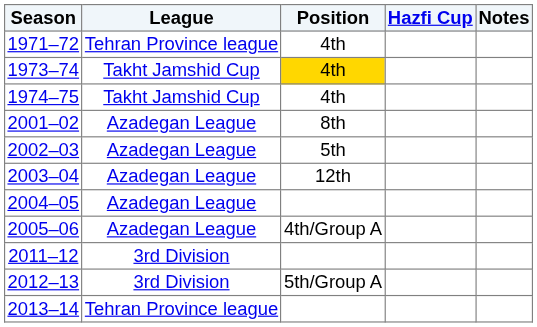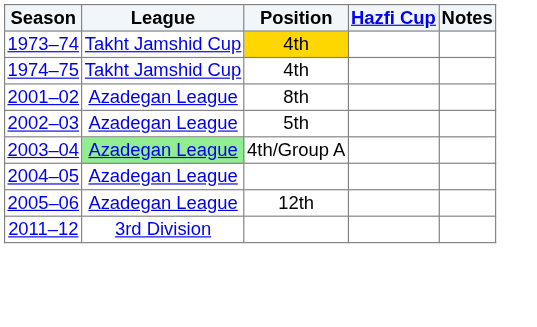 <table border="1" cellpadding="2" style="border-collapse:collapse; text-align:center; font-size:normal;">
 <tr style="background:#f0f6fa;">
 <th>Season</th>
 <th>League</th>
 <th>Position</th>
 <th><a href='#'>Hazfi Cup</a></th>
 <th>Notes</th>
-</tr>
-<tr>
-<td><a href='#'>1971–72</a></td>
-<td><a href='#'>Tehran Province league</a></td>
-<td>4th</td>
-<td></td>
-<td></td>
 </tr>
 <tr>
 <td><a href='#'>1973–74</a></td>
 <td><a href='#'>Takht Jamshid Cup</a></td>
 <td style="background: gold;">4th</td>
 <td></td>
 <td></td>
 </tr>
 <tr>
 <td><a href='#'>1974–75</a></td>
 <td><a href='#'>Takht Jamshid Cup</a></td>
 <td>4th</td>
 <td></td>
 <td></td>
 </tr>
 <tr>
 <td><a href='#'>2001–02</a></td>
 <td><a href='#'>Azadegan League</a></td>
 <td>8th</td>
 <td></td>
 <td></td>
 </tr>
 <tr>
 <td><a href='#'>2002–03</a></td>
 <td><a href='#'>Azadegan League</a></td>
 <td>5th</td>
 <td></td>
 <td></td>
 </tr>
 <tr>
 <td><a href='#'>2003–04</a></td>
-<td><a href='#'>Azadegan League</a></td>
-<td>12th</td>
+<td style="background: lightgreen;"><a href='#'>Azadegan League</a></td>
+<td>4th/Group A</td>
 <td></td>
 <td></td>
 </tr>
 <tr>
 <td><a href='#'>2004–05</a></td>
 <td><a href='#'>Azadegan League</a></td>
 <td></td>
 <td></td>
 <td></td>
 </tr>
 <tr>
 <td><a href='#'>2005–06</a></td>
 <td><a href='#'>Azadegan League</a></td>
-<td>4th/Group A</td>
+<td>12th</td>
 <td></td>
 <td></td>
 </tr>
 <tr>
 <td><a href='#'>2011–12</a></td>
 <td><a href='#'>3rd Division</a></td>
 <td></td>
 <td></td>
 <td></td>
 </tr>
-<tr>
-<td><a href='#'>2012–13</a></td>
-<td><a href='#'>3rd Division</a></td>
-<td>5th/Group A</td>
-<td></td>
-<td></td>
-</tr>
-<tr>
-<td><a href='#'>2013–14</a></td>
-<td><a href='#'>Tehran Province league</a></td>
-<td></td>
-<td></td>
-<td></td>
-</tr>
 </table>
